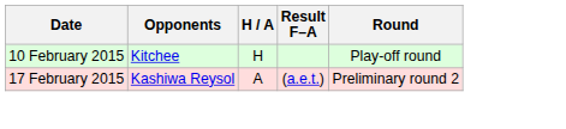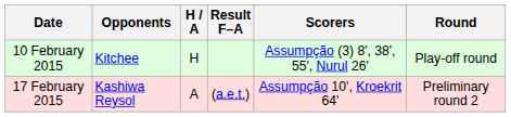 <table class="wikitable" style="text-align:center">
 <tr>
 <th>Date</th>
 <th>Opponents</th>
 <th>H / A</th>
 <th>Result<br>F–A</th>
+<th>Scorers</th>
 <th>Round</th>
 </tr>
 <tr bgcolor="#ddffdd">
 <td>10 February 2015</td>
 <td align="left"> <a href='#'>Kitchee</a></td>
 <td>H</td>
 <td><br></td>
+<td><a href='#'>Assumpção</a> (3) 8', 38', 55', <a href='#'>Nurul</a> 26'</td>
 <td>Play-off round</td>
 </tr>
 <tr bgcolor="#ffdddd">
 <td>17 February 2015</td>
 <td align="left"> <a href='#'>Kashiwa Reysol</a></td>
 <td>A</td>
 <td> (<a href='#'>a.e.t.</a>)</td>
+<td><a href='#'>Assumpção</a> 10', <a href='#'>Kroekrit</a> 64'</td>
 <td>Preliminary round 2</td>
 </tr>
 </table>
